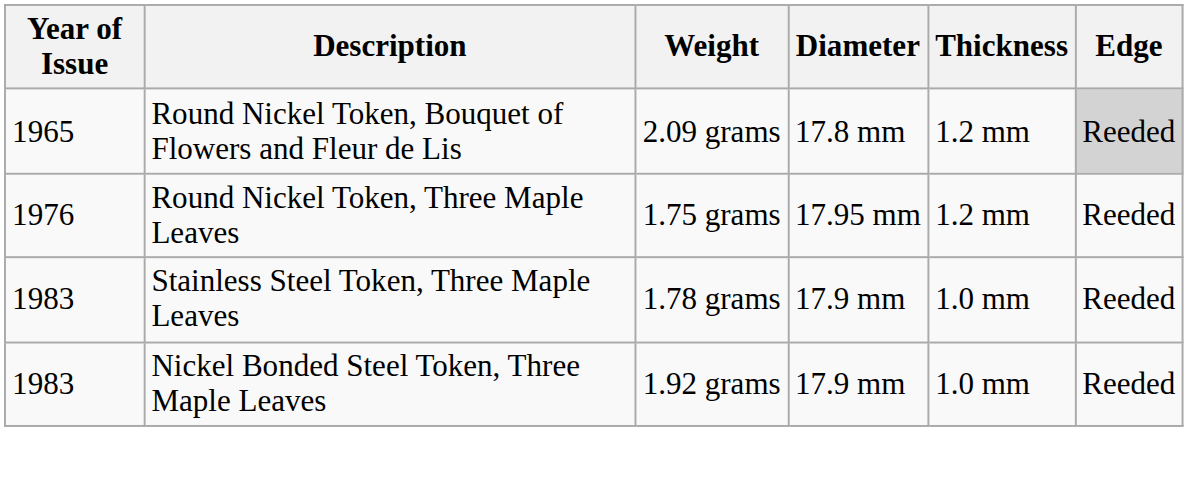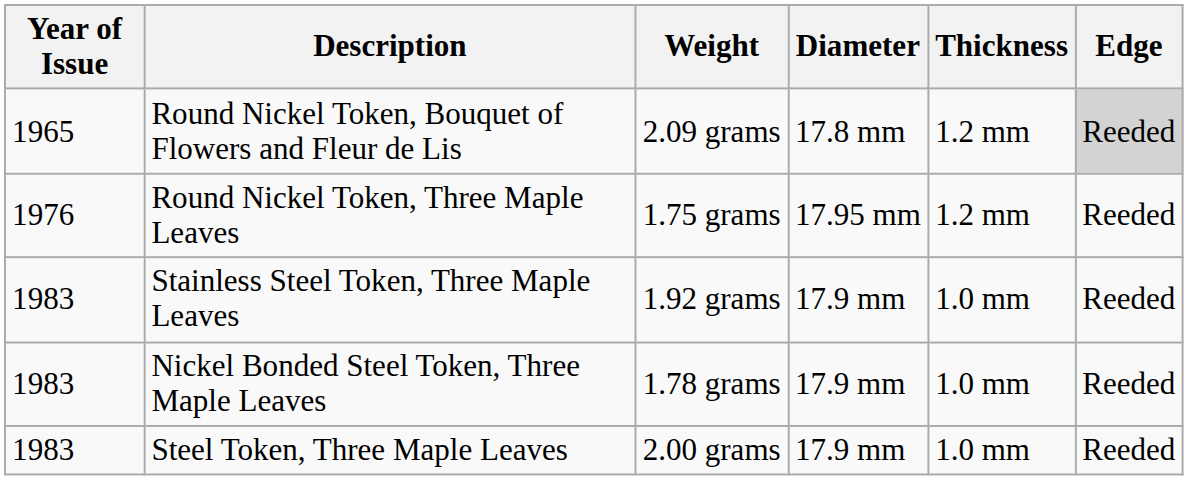 <table class="wikitable">
 <tr>
 <th>Year of Issue</th>
 <th>Description</th>
 <th>Weight</th>
 <th>Diameter</th>
 <th>Thickness</th>
 <th>Edge</th>
 </tr>
 <tr>
 <td>1965</td>
 <td>Round Nickel Token, Bouquet of Flowers and Fleur de Lis</td>
 <td>2.09 grams</td>
 <td>17.8 mm</td>
 <td>1.2 mm</td>
 <td style="background: lightgrey;">Reeded</td>
 </tr>
 <tr>
 <td>1976</td>
 <td>Round Nickel Token, Three Maple Leaves</td>
 <td>1.75 grams</td>
 <td>17.95 mm</td>
 <td>1.2 mm</td>
 <td>Reeded</td>
 </tr>
 <tr>
 <td>1983</td>
 <td>Stainless Steel Token, Three Maple Leaves</td>
+<td>1.92 grams</td>
+<td>17.9 mm</td>
+<td>1.0 mm</td>
+<td>Reeded</td>
+</tr>
+<tr>
+<td>1983</td>
+<td>Nickel Bonded Steel Token, Three Maple Leaves</td>
 <td>1.78 grams</td>
 <td>17.9 mm</td>
 <td>1.0 mm</td>
 <td>Reeded</td>
 </tr>
 <tr>
 <td>1983</td>
-<td>Nickel Bonded Steel Token, Three Maple Leaves</td>
-<td>1.92 grams</td>
+<td>Steel Token, Three Maple Leaves</td>
+<td>2.00 grams</td>
 <td>17.9 mm</td>
 <td>1.0 mm</td>
 <td>Reeded</td>
 </tr>
 </table>
